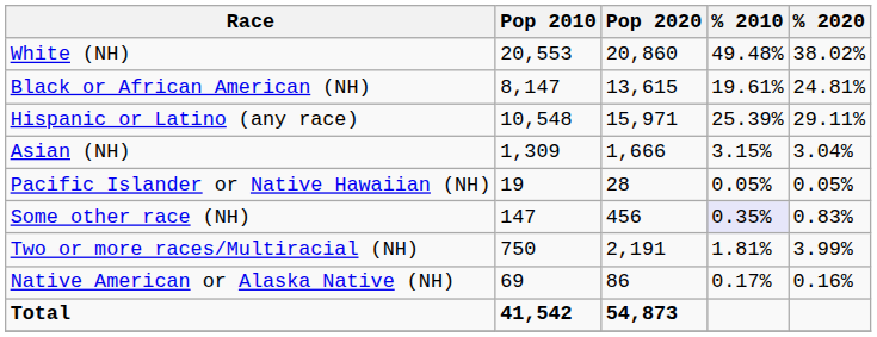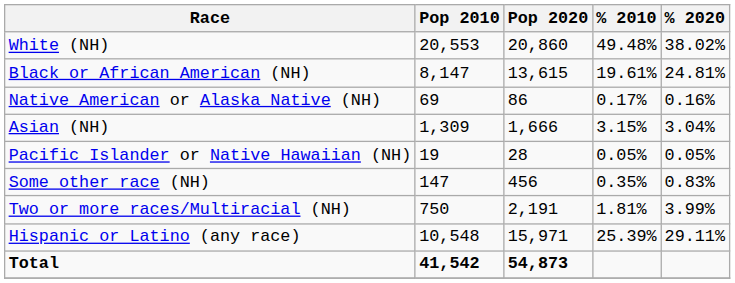 <table class="wikitable">
 <tr>
 <th>Race</th>
 <th>Pop 2010</th>
 <th>Pop 2020</th>
 <th>% 2010</th>
 <th>% 2020</th>
 </tr>
 <tr>
 <td><a href='#'>White</a> (NH)</td>
 <td>20,553</td>
 <td>20,860</td>
 <td>49.48%</td>
 <td>38.02%</td>
 </tr>
 <tr>
 <td><a href='#'>Black or African American</a> (NH)</td>
 <td>8,147</td>
 <td>13,615</td>
 <td>19.61%</td>
 <td>24.81%</td>
 </tr>
 <tr>
-<td><a href='#'>Hispanic or Latino</a> (any race)</td>
-<td>10,548</td>
-<td>15,971</td>
-<td>25.39%</td>
-<td>29.11%</td>
+<td><a href='#'>Native American</a> or <a href='#'>Alaska Native</a> (NH)</td>
+<td>69</td>
+<td>86</td>
+<td>0.17%</td>
+<td>0.16%</td>
 </tr>
 <tr>
 <td><a href='#'>Asian</a> (NH)</td>
 <td>1,309</td>
 <td>1,666</td>
 <td>3.15%</td>
 <td>3.04%</td>
 </tr>
 <tr>
 <td><a href='#'>Pacific Islander</a> or <a href='#'>Native Hawaiian</a> (NH)</td>
 <td>19</td>
 <td>28</td>
 <td>0.05%</td>
 <td>0.05%</td>
 </tr>
 <tr>
 <td><a href='#'>Some other race</a> (NH)</td>
 <td>147</td>
 <td>456</td>
-<td style="background: lavender;">0.35%</td>
+<td>0.35%</td>
 <td>0.83%</td>
 </tr>
 <tr>
 <td><a href='#'>Two or more races/Multiracial</a> (NH)</td>
 <td>750</td>
 <td>2,191</td>
 <td>1.81%</td>
 <td>3.99%</td>
 </tr>
 <tr>
-<td><a href='#'>Native American</a> or <a href='#'>Alaska Native</a> (NH)</td>
-<td>69</td>
-<td>86</td>
-<td>0.17%</td>
-<td>0.16%</td>
+<td><a href='#'>Hispanic or Latino</a> (any race)</td>
+<td>10,548</td>
+<td>15,971</td>
+<td>25.39%</td>
+<td>29.11%</td>
 </tr>
 <tr>
 <td><strong>Total</strong></td>
 <td><strong>41,542</strong></td>
 <td><strong>54,873</strong></td>
 <td></td>
 <td></td>
 </tr>
 <tr>
 </tr>
 </table>
